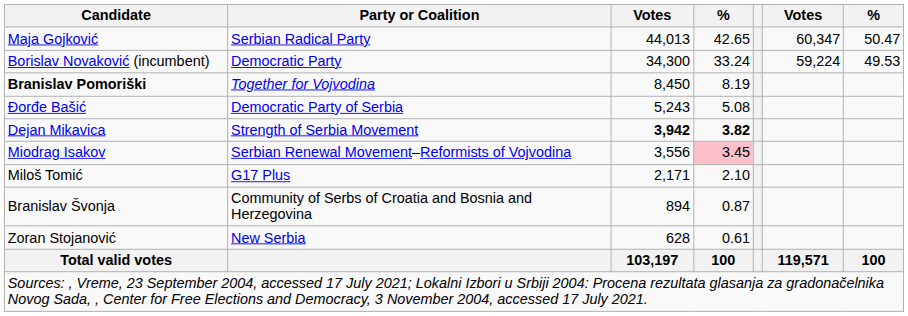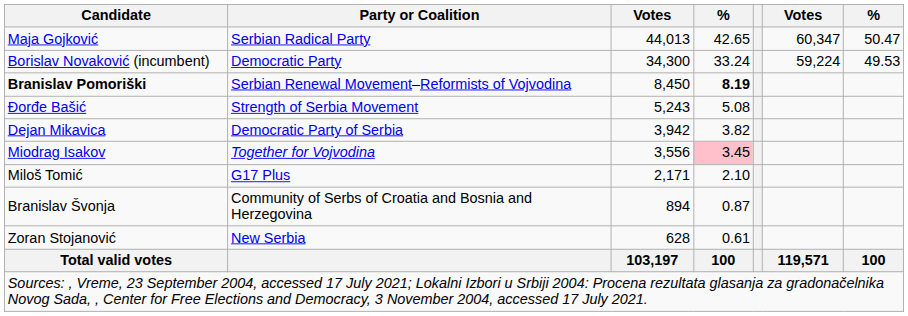 <table style="width:1000px;" class="wikitable">
 <tr>
 <th>Candidate</th>
 <th>Party or Coalition</th>
 <th>Votes</th>
 <th>%</th>
 <th></th>
 <th>Votes</th>
 <th>%</th>
 </tr>
 <tr>
 <td align="left"><a href='#'>Maja Gojković</a></td>
 <td align="left"><a href='#'>Serbian Radical Party</a></td>
 <td align="right">44,013</td>
 <td align="right">42.65</td>
 <th align="left"></th>
 <td align="right">60,347</td>
 <td align="right">50.47</td>
 </tr>
 <tr>
 <td align="left"><a href='#'>Borislav Novaković</a> (incumbent)</td>
 <td align="left"><a href='#'>Democratic Party</a></td>
 <td align="right">34,300</td>
 <td align="right">33.24</td>
 <th align="left"></th>
 <td align="right">59,224</td>
 <td align="right">49.53</td>
 </tr>
 <tr>
 <td align="left"><strong>Branislav Pomoriški</strong></td>
-<td align="left"><em><a href='#'>Together for Vojvodina</a></em></td>
+<td align="left"><a href='#'>Serbian Renewal Movement</a>–<a href='#'>Reformists of Vojvodina</a></td>
 <td align="right">8,450</td>
-<td align="right">8.19</td>
+<td align="right"><strong>8.19</strong></td>
 <th align="left"></th>
 <td align="right"></td>
 <td align="right"></td>
 </tr>
 <tr>
 <td align="left"><a href='#'>Đorđe Bašić</a></td>
-<td align="left"><a href='#'>Democratic Party of Serbia</a></td>
+<td align="left"><a href='#'>Strength of Serbia Movement</a></td>
 <td align="right">5,243</td>
 <td align="right">5.08</td>
 <th align="left"></th>
 <td align="right"></td>
 <td align="right"></td>
 </tr>
 <tr>
 <td align="left"><a href='#'>Dejan Mikavica</a></td>
-<td align="left"><a href='#'>Strength of Serbia Movement</a></td>
-<td align="right"><strong>3,942</strong></td>
-<td align="right"><strong>3.82</strong></td>
+<td align="left"><a href='#'>Democratic Party of Serbia</a></td>
+<td align="right">3,942</td>
+<td align="right">3.82</td>
 <th align="left"></th>
 <td align="right"></td>
 <td align="right"></td>
 </tr>
 <tr>
 <td align="left"><a href='#'>Miodrag Isakov</a></td>
-<td align="left"><a href='#'>Serbian Renewal Movement</a>–<a href='#'>Reformists of Vojvodina</a></td>
+<td align="left"><em><a href='#'>Together for Vojvodina</a></em></td>
 <td align="right">3,556</td>
 <td align="right" style="background: pink;">3.45</td>
 <th align="left"></th>
 <td align="right"></td>
 <td align="right"></td>
 </tr>
 <tr>
 <td align="left">Miloš Tomić</td>
 <td align="left"><a href='#'>G17 Plus</a></td>
 <td align="right">2,171</td>
 <td align="right">2.10</td>
 <th align="left"></th>
 <td align="right"></td>
 <td align="right"></td>
 </tr>
 <tr>
 <td align="left">Branislav Švonja</td>
 <td align="left">Community of Serbs of Croatia and Bosnia and Herzegovina</td>
 <td align="right">894</td>
 <td align="right">0.87</td>
 <th align="left"></th>
 <td align="right"></td>
 <td align="right"></td>
 </tr>
 <tr>
 <td align="left">Zoran Stojanović</td>
 <td align="left"><a href='#'>New Serbia</a></td>
 <td align="right">628</td>
 <td align="right">0.61</td>
 <th align="left"></th>
 <td align="right"></td>
 <td align="right"></td>
 </tr>
 <tr>
 <th align="left">Total valid votes</th>
 <th align="left"></th>
 <th align="right">103,197</th>
 <th align="right">100</th>
 <th align="left"></th>
 <th align="right">119,571</th>
 <th align="right">100</th>
 </tr>
 <tr>
 <td colspan=7><em>Sources: , Vreme, 23 September 2004, accessed 17 July 2021; Lokalni Izbori u Srbiji 2004: Procena rezultata glasanja za gradonačelnika Novog Sada, , Center for Free Elections and Democracy, 3 November 2004, accessed 17 July 2021.</td>
 </tr>
 </table>
